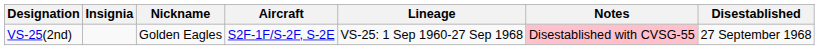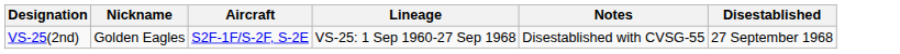 <table class="wikitable">
 <tr>
 <th>Designation</th>
-<th>Insignia</th>
 <th>Nickname</th>
 <th>Aircraft</th>
 <th>Lineage</th>
 <th>Notes</th>
 <th>Disestablished</th>
 </tr>
 <tr>
 <td><a href='#'>VS-25</a>(2nd)</td>
-<td></td>
 <td>Golden Eagles</td>
 <td><a href='#'>S2F-1F/S-2F, S-2E</a></td>
 <td style="white-space: nowrap;">VS-25: 1 Sep 1960-27 Sep 1968</td>
-<td style="background: pink;">Disestablished with CVSG-55</td>
+<td>Disestablished with CVSG-55</td>
 <td>27 September 1968</td>
 </tr>
 </table>
